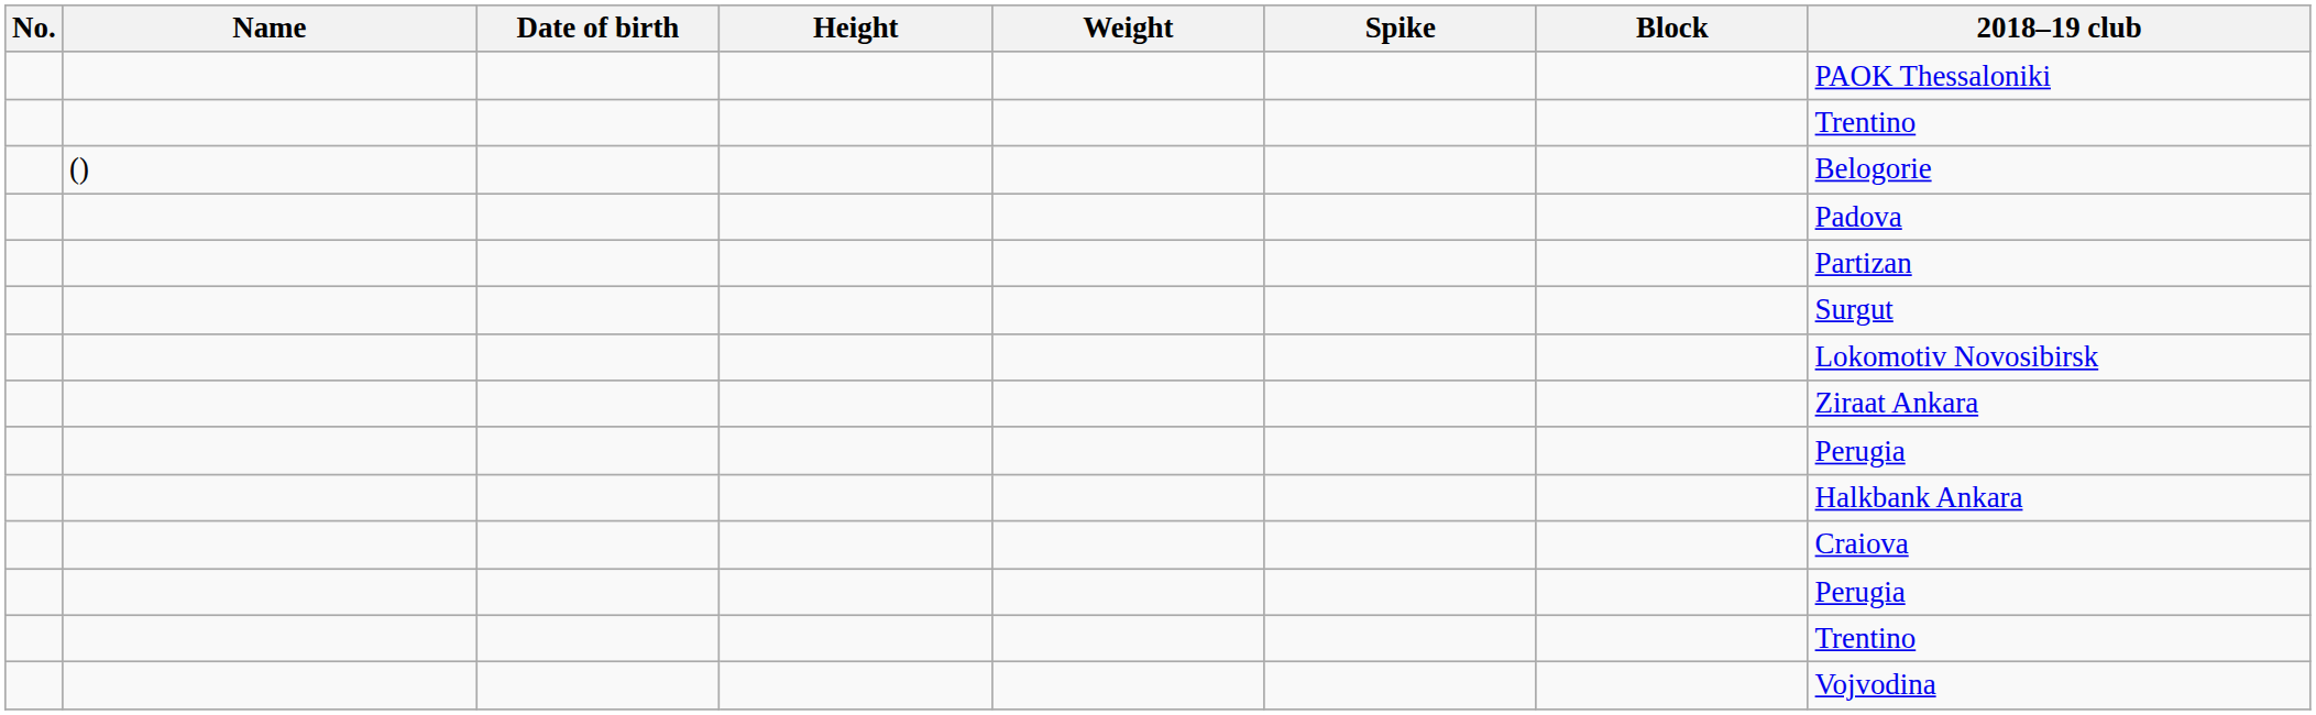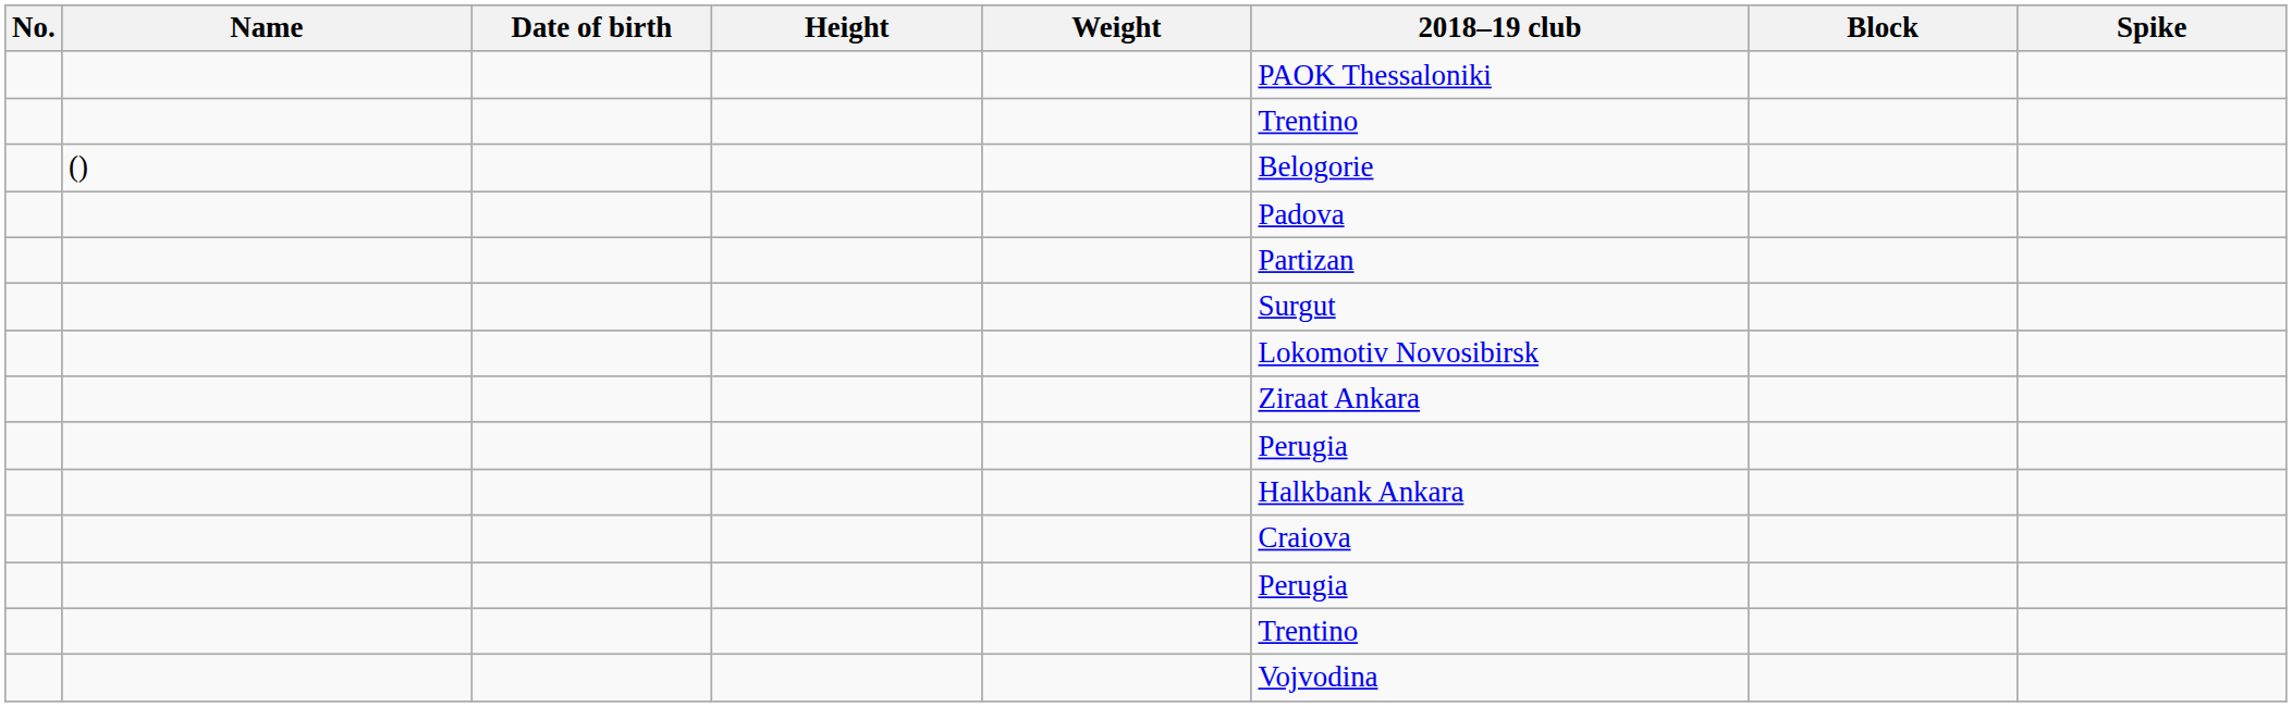 <table class="wikitable sortable" style="font-size:100%; text-align:center;">
 <tr>
 <th>No.</th>
 <th style="width:14em">Name</th>
 <th style="width:8em">Date of birth</th>
 <th style="width:9em">Height</th>
 <th style="width:9em">Weight</th>
+<th style="width:17em">2018–19 club</th>
+<th style="width:9em">Block</th>
 <th style="width:9em">Spike</th>
-<th style="width:9em">Block</th>
-<th style="width:17em">2018–19 club</th>
 </tr>
 <tr>
 <td></td>
 <td align=left></td>
 <td align=right></td>
 <td></td>
 <td></td>
+<td align=left> <a href='#'>PAOK Thessaloniki</a></td>
 <td></td>
 <td></td>
-<td align=left> <a href='#'>PAOK Thessaloniki</a></td>
 </tr>
 <tr>
 <td></td>
 <td align=left></td>
 <td align=right></td>
 <td></td>
 <td></td>
+<td align=left> <a href='#'>Trentino</a></td>
 <td></td>
 <td></td>
-<td align=left> <a href='#'>Trentino</a></td>
 </tr>
 <tr>
 <td></td>
 <td align=left> ()</td>
 <td align=right></td>
 <td></td>
 <td></td>
+<td align=left> <a href='#'>Belogorie</a></td>
 <td></td>
 <td></td>
-<td align=left> <a href='#'>Belogorie</a></td>
 </tr>
 <tr>
 <td></td>
 <td align=left></td>
 <td align=right></td>
 <td></td>
 <td></td>
+<td align=left> <a href='#'>Padova</a></td>
 <td></td>
 <td></td>
-<td align=left> <a href='#'>Padova</a></td>
 </tr>
 <tr>
 <td></td>
 <td align=left></td>
 <td align=right></td>
 <td></td>
 <td></td>
+<td align=left> <a href='#'>Partizan</a></td>
 <td></td>
 <td></td>
-<td align=left> <a href='#'>Partizan</a></td>
 </tr>
 <tr>
 <td></td>
 <td align=left></td>
 <td align=right></td>
 <td></td>
 <td></td>
+<td align=left> <a href='#'>Surgut</a></td>
 <td></td>
 <td></td>
-<td align=left> <a href='#'>Surgut</a></td>
 </tr>
 <tr>
 <td></td>
 <td align=left></td>
 <td align=right></td>
 <td></td>
 <td></td>
+<td align=left> <a href='#'>Lokomotiv Novosibirsk</a></td>
 <td></td>
 <td></td>
-<td align=left> <a href='#'>Lokomotiv Novosibirsk</a></td>
 </tr>
 <tr>
 <td></td>
 <td align=left></td>
 <td align=right></td>
 <td></td>
 <td></td>
+<td align=left> <a href='#'>Ziraat Ankara</a></td>
 <td></td>
 <td></td>
-<td align=left> <a href='#'>Ziraat Ankara</a></td>
 </tr>
 <tr>
 <td></td>
 <td align=left></td>
 <td align=right></td>
 <td></td>
 <td></td>
+<td align=left> <a href='#'>Perugia</a></td>
 <td></td>
 <td></td>
-<td align=left> <a href='#'>Perugia</a></td>
 </tr>
 <tr>
 <td></td>
 <td align=left></td>
 <td align=right></td>
 <td></td>
 <td></td>
+<td align=left> <a href='#'>Halkbank Ankara</a></td>
 <td></td>
 <td></td>
-<td align=left> <a href='#'>Halkbank Ankara</a></td>
 </tr>
 <tr>
 <td></td>
 <td align=left></td>
 <td align=right></td>
 <td></td>
 <td></td>
+<td align=left> <a href='#'>Craiova</a></td>
 <td></td>
 <td></td>
-<td align=left> <a href='#'>Craiova</a></td>
 </tr>
 <tr>
 <td></td>
 <td align=left></td>
 <td align=right></td>
 <td></td>
 <td></td>
+<td align=left> <a href='#'>Perugia</a></td>
 <td></td>
 <td></td>
-<td align=left> <a href='#'>Perugia</a></td>
 </tr>
 <tr>
 <td></td>
 <td align=left></td>
 <td align=right></td>
 <td></td>
 <td></td>
+<td align=left> <a href='#'>Trentino</a></td>
 <td></td>
 <td></td>
-<td align=left> <a href='#'>Trentino</a></td>
 </tr>
 <tr>
 <td></td>
 <td align=left></td>
 <td align=right></td>
 <td></td>
 <td></td>
+<td align=left> <a href='#'>Vojvodina</a></td>
 <td></td>
 <td></td>
-<td align=left> <a href='#'>Vojvodina</a></td>
 </tr>
 </table>
